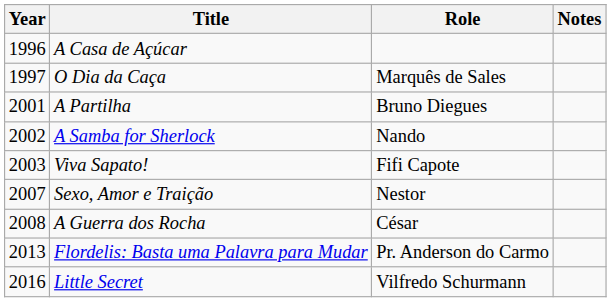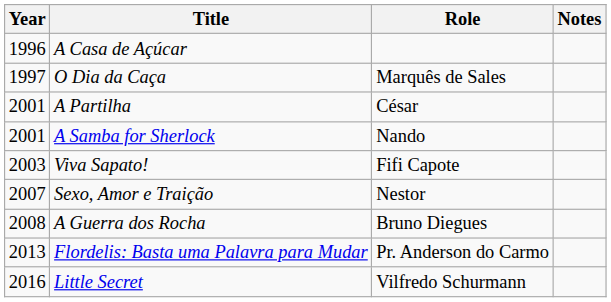 <table class="wikitable sortable">
 <tr>
 <th>Year</th>
 <th>Title</th>
 <th>Role</th>
 <th>Notes</th>
 </tr>
 <tr>
 <td>1996</td>
 <td><em>A Casa de Açúcar</em></td>
 <td></td>
 <td></td>
 </tr>
 <tr>
 <td>1997</td>
 <td><em>O Dia da Caça</em></td>
 <td>Marquês de Sales</td>
 <td></td>
 </tr>
 <tr>
 <td>2001</td>
 <td><em>A Partilha</em></td>
-<td>Bruno Diegues</td>
+<td>César</td>
 <td></td>
 </tr>
 <tr>
-<td>2002</td>
+<td>2001</td>
 <td><em><a href='#'>A Samba for Sherlock</a></em></td>
 <td>Nando</td>
 <td></td>
 </tr>
 <tr>
 <td>2003</td>
 <td><em>Viva Sapato!</em></td>
 <td>Fifi Capote</td>
 <td></td>
 </tr>
 <tr>
 <td>2007</td>
 <td><em>Sexo, Amor e Traição</em></td>
 <td>Nestor</td>
 <td></td>
 </tr>
 <tr>
 <td>2008</td>
 <td><em>A Guerra dos Rocha</em></td>
-<td>César</td>
+<td>Bruno Diegues</td>
 <td></td>
 </tr>
 <tr>
 <td>2013</td>
 <td><em><a href='#'>Flordelis: Basta uma Palavra para Mudar</a></em></td>
 <td>Pr. Anderson do Carmo</td>
 <td></td>
 </tr>
 <tr>
 <td>2016</td>
 <td><em><a href='#'>Little Secret</a></em></td>
 <td>Vilfredo Schurmann</td>
 <td></td>
 </tr>
 </table>
